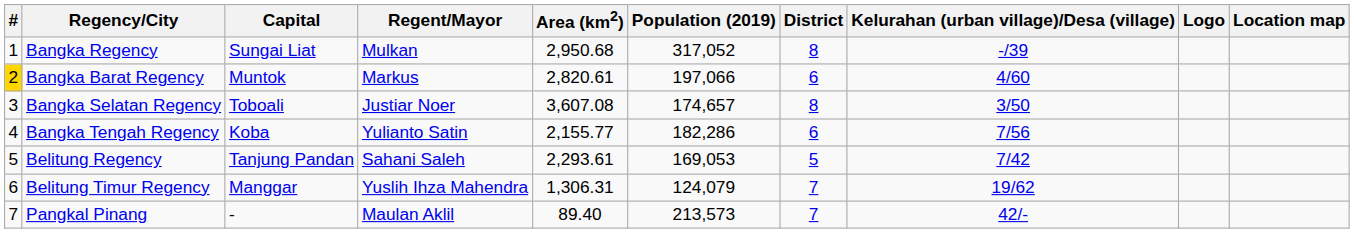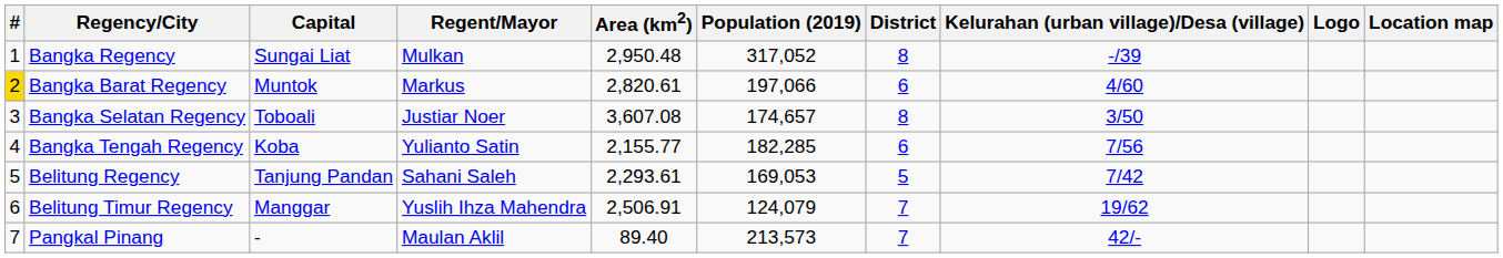 <table class="wikitable sortable mw-collapsible">
 <tr>
 <th>#</th>
 <th>Regency/City</th>
 <th>Capital</th>
 <th>Regent/Mayor</th>
 <th>Area (km<sup>2</sup>)</th>
 <th>Population (2019)</th>
 <th>District</th>
 <th>Kelurahan (urban village)/Desa (village)</th>
 <th>Logo</th>
 <th>Location map</th>
 </tr>
 <tr>
 <td>1</td>
 <td><a href='#'>Bangka Regency</a></td>
 <td><a href='#'>Sungai Liat</a></td>
 <td><a href='#'>Mulkan</a></td>
-<td align="center">2,950.68</td>
+<td align="center">2,950.48</td>
 <td align="center">317,052</td>
 <td align="center"><a href='#'>8</a></td>
 <td align="center"><a href='#'>-/39</a></td>
 <td></td>
 <td></td>
 </tr>
 <tr>
 <td style="background: gold;">2</td>
 <td><a href='#'>Bangka Barat Regency</a></td>
 <td><a href='#'>Muntok</a></td>
 <td><a href='#'>Markus</a></td>
 <td align="center">2,820.61</td>
 <td align="center">197,066</td>
 <td align="center"><a href='#'>6</a></td>
 <td align="center"><a href='#'>4/60</a></td>
 <td></td>
 <td></td>
 </tr>
 <tr>
 <td>3</td>
 <td><a href='#'>Bangka Selatan Regency</a></td>
 <td><a href='#'>Toboali</a></td>
 <td><a href='#'>Justiar Noer</a></td>
 <td align="center">3,607.08</td>
 <td align="center">174,657</td>
 <td align="center"><a href='#'>8</a></td>
 <td align="center"><a href='#'>3/50</a></td>
 <td></td>
 <td></td>
 </tr>
 <tr>
 <td>4</td>
 <td><a href='#'>Bangka Tengah Regency</a></td>
 <td><a href='#'>Koba</a></td>
 <td><a href='#'>Yulianto Satin</a></td>
 <td align="center">2,155.77</td>
-<td align="center">182,286</td>
+<td align="center">182,285</td>
 <td align="center"><a href='#'>6</a></td>
 <td align="center"><a href='#'>7/56</a></td>
 <td></td>
 <td></td>
 </tr>
 <tr>
 <td>5</td>
 <td><a href='#'>Belitung Regency</a></td>
 <td><a href='#'>Tanjung Pandan</a></td>
 <td><a href='#'>Sahani Saleh</a></td>
 <td align="center">2,293.61</td>
 <td align="center">169,053</td>
 <td align="center"><a href='#'>5</a></td>
 <td align="center"><a href='#'>7/42</a></td>
 <td></td>
 <td></td>
 </tr>
 <tr>
 <td>6</td>
 <td><a href='#'>Belitung Timur Regency</a></td>
 <td><a href='#'>Manggar</a></td>
 <td><a href='#'>Yuslih Ihza Mahendra</a></td>
-<td align="center">1,306.31</td>
+<td align="center">2,506.91</td>
 <td align="center">124,079</td>
 <td align="center"><a href='#'>7</a></td>
 <td align="center"><a href='#'>19/62</a></td>
 <td></td>
 <td></td>
 </tr>
 <tr>
 <td>7</td>
 <td><a href='#'>Pangkal Pinang</a></td>
 <td>-</td>
 <td><a href='#'>Maulan Aklil</a></td>
 <td align="center">89.40</td>
 <td align="center">213,573</td>
 <td align="center"><a href='#'>7</a></td>
 <td align="center"><a href='#'>42/-</a></td>
 <td></td>
 <td></td>
 </tr>
 </table>
